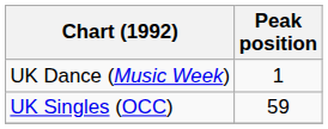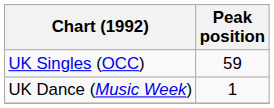 <table class="wikitable sortable">
 <tr>
 <th>Chart (1992)</th>
 <th>Peak<br>position</th>
 </tr>
 <tr>
+<td><a href='#'>UK Singles</a> (<a href='#'>OCC</a>)</td>
+<td align="center">59</td>
+</tr>
+<tr>
 <td>UK Dance (<em><a href='#'>Music Week</a></em>)</td>
 <td align="center">1</td>
 </tr>
 <tr>
-<td><a href='#'>UK Singles</a> (<a href='#'>OCC</a>)</td>
-<td align="center">59</td>
-</tr>
-<tr>
 </tr>
 </table>
